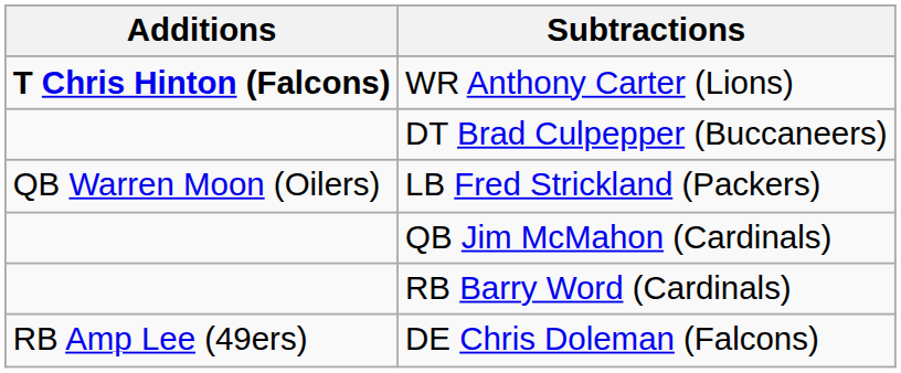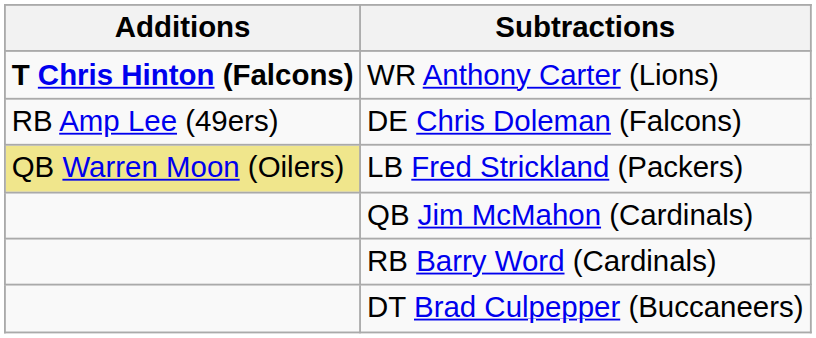 <table class="wikitable">
 <tr>
 <th>Additions</th>
 <th>Subtractions</th>
 </tr>
 <tr>
 <td><strong>T <a href='#'>Chris Hinton</a> (Falcons)</strong></td>
 <td>WR <a href='#'>Anthony Carter</a> (Lions)</td>
 </tr>
 <tr>
-<td></td>
-<td>DT <a href='#'>Brad Culpepper</a> (Buccaneers)</td>
+<td>RB <a href='#'>Amp Lee</a> (49ers)</td>
+<td>DE <a href='#'>Chris Doleman</a> (Falcons)</td>
 </tr>
 <tr>
-<td>QB <a href='#'>Warren Moon</a> (Oilers)</td>
+<td style="background: khaki;">QB <a href='#'>Warren Moon</a> (Oilers)</td>
 <td>LB <a href='#'>Fred Strickland</a> (Packers)</td>
 </tr>
 <tr>
 <td></td>
 <td>QB <a href='#'>Jim McMahon</a> (Cardinals)</td>
 </tr>
 <tr>
 <td></td>
 <td>RB <a href='#'>Barry Word</a> (Cardinals)</td>
 </tr>
 <tr>
-<td>RB <a href='#'>Amp Lee</a> (49ers)</td>
-<td>DE <a href='#'>Chris Doleman</a> (Falcons)</td>
+<td></td>
+<td>DT <a href='#'>Brad Culpepper</a> (Buccaneers)</td>
 </tr>
 </table>
